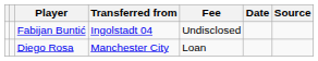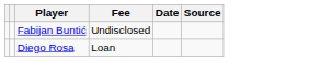 <table class="wikitable plainrowheaders sortable">
 <tr>
 <th></th>
 <th></th>
 <th scope=col>Player</th>
-<th !scope=col>Transferred from</th>
 <th scope=col>Fee</th>
 <th scope=col>Date</th>
 <th scope=col>Source</th>
 </tr>
 <tr>
 <td align=center></td>
 <td align=center></td>
 <td> <a href='#'>Fabijan Buntić</a></td>
-<td> <a href='#'>Ingolstadt 04</a></td>
 <td>Undisclosed</td>
 <td></td>
 <td></td>
 </tr>
 <tr>
 <td align=center></td>
 <td align=center></td>
 <td> <a href='#'>Diego Rosa</a></td>
-<td> <a href='#'>Manchester City</a></td>
 <td>Loan</td>
 <td></td>
 <td></td>
 </tr>
 </table>
